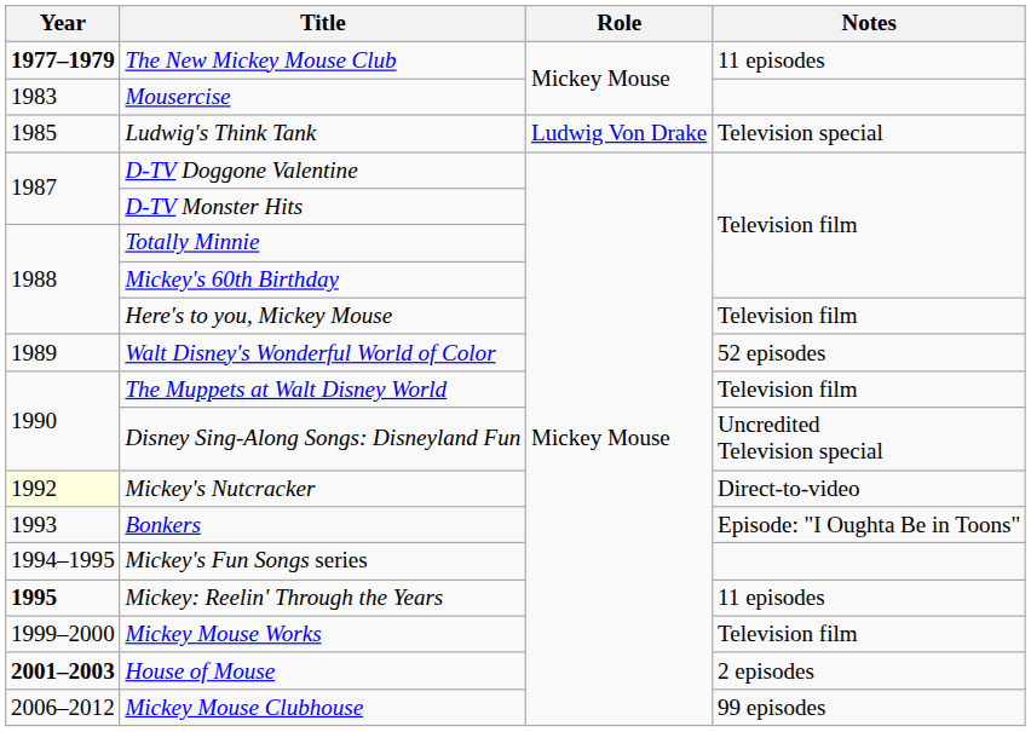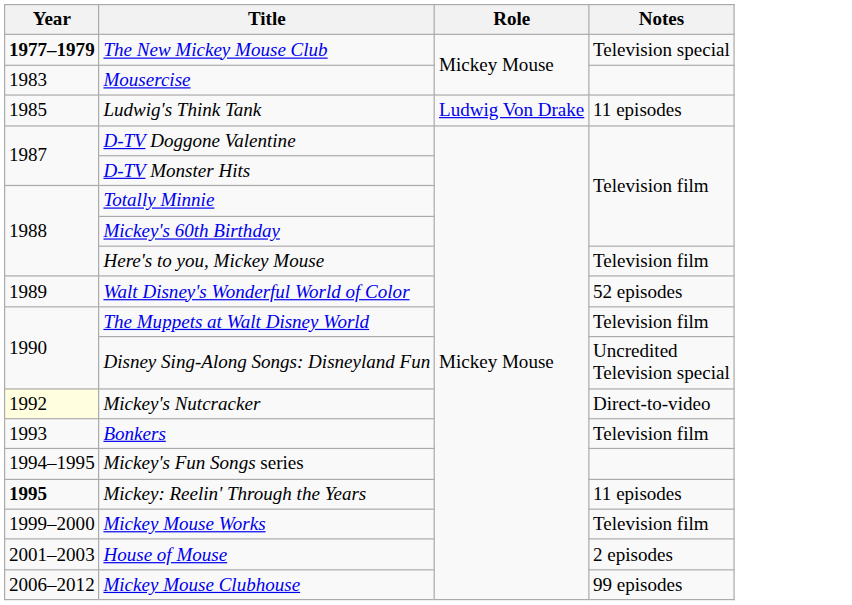 <table class = "wikitable sortable">
 <tr>
 <th>Year</th>
 <th>Title</th>
 <th>Role</th>
 <th>Notes</th>
 </tr>
 <tr>
 <td><strong>1977–1979</strong></td>
 <td><em><a href='#'>The New Mickey Mouse Club</a></em></td>
 <td rowspan="2">Mickey Mouse</td>
-<td>11 episodes</td>
+<td>Television special</td>
 </tr>
 <tr>
 <td>1983</td>
 <td><em><a href='#'>Mousercise</a></em></td>
 <td></td>
 </tr>
 <tr>
 <td>1985</td>
 <td><em>Ludwig's Think Tank</em></td>
 <td><a href='#'>Ludwig Von Drake</a></td>
-<td>Television special</td>
+<td>11 episodes</td>
 </tr>
 <tr>
 <td rowspan="2">1987</td>
 <td><em><a href='#'>D-TV</a> Doggone Valentine</em></td>
 <td rowspan="15">Mickey Mouse</td>
 <td rowspan="4">Television film</td>
 </tr>
 <tr>
 <td><em><a href='#'>D-TV</a> Monster Hits</em></td>
 </tr>
 <tr>
 <td rowspan="3">1988</td>
 <td><em><a href='#'>Totally Minnie</a></em></td>
 </tr>
 <tr>
 <td><em><a href='#'>Mickey's 60th Birthday</a></em></td>
 </tr>
 <tr>
 <td><em>Here's to you, Mickey Mouse</em></td>
 <td>Television film</td>
 </tr>
 <tr>
 <td>1989</td>
 <td><em><a href='#'>Walt Disney's Wonderful World of Color</a></em></td>
 <td>52 episodes</td>
 </tr>
 <tr>
 <td rowspan="2">1990</td>
 <td><em><a href='#'>The Muppets at Walt Disney World</a></em></td>
 <td>Television film</td>
 </tr>
 <tr>
 <td><em>Disney Sing-Along Songs: Disneyland Fun</em></td>
 <td>Uncredited<br>Television special</td>
 </tr>
 <tr>
 <td style="background: lightyellow;">1992</td>
 <td><em>Mickey's Nutcracker</em></td>
 <td>Direct-to-video</td>
 </tr>
 <tr>
 <td>1993</td>
 <td><em><a href='#'>Bonkers</a></em></td>
-<td>Episode: "I Oughta Be in Toons"</td>
+<td>Television film</td>
 </tr>
 <tr>
 <td>1994–1995</td>
 <td><em>Mickey's Fun Songs</em> series</td>
 <td></td>
 </tr>
 <tr>
 <td><strong>1995</strong></td>
 <td><em>Mickey: Reelin' Through the Years</em></td>
 <td>11 episodes</td>
 </tr>
 <tr>
 <td>1999–2000</td>
 <td><em><a href='#'>Mickey Mouse Works</a></em></td>
 <td>Television film</td>
 </tr>
 <tr>
-<td><strong>2001–2003</strong></td>
+<td>2001–2003</td>
 <td><em><a href='#'>House of Mouse</a></em></td>
 <td>2 episodes</td>
 </tr>
 <tr>
 <td>2006–2012</td>
 <td><em><a href='#'>Mickey Mouse Clubhouse</a></em></td>
 <td>99 episodes</td>
 </tr>
 </table>
